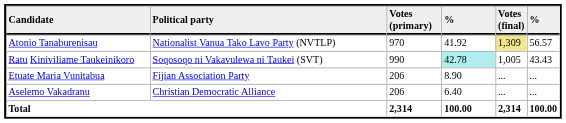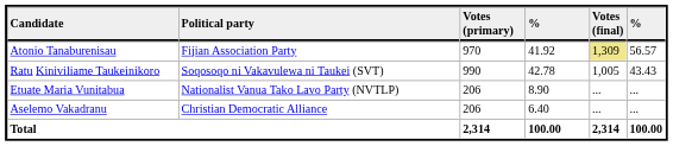 <table table width="70%" border="1" align="center" cellpadding=3 cellspacing=0 style="margin:5px; border:3px solid;">
 <tr>
 <td td width="27%" style="border-bottom:3px solid; background:#efefef;"><strong>Candidate</strong></td>
 <td td width="45%" style="border-bottom:3px solid; background:#efefef;"><strong>Political party</strong></td>
 <td td width="10%" style="border-bottom:3px solid; background:#efefef;"><strong>Votes<br>(primary)</strong></td>
 <td td width="10%" style="border-bottom:3px solid; background:#efefef;"><strong>%</strong></td>
 <td td width="4%" style="border-bottom:3px solid; background:#efefef;"><strong>Votes<br>(final)</strong></td>
 <td td width="4%" style="border-bottom:3px solid; background:#efefef;"><strong>%</strong></td>
 </tr>
 <tr>
 <td><a href='#'>Atonio Tanaburenisau</a></td>
-<td><a href='#'>Nationalist Vanua Tako Lavo Party</a> (NVTLP)</td>
+<td><a href='#'>Fijian Association Party</a></td>
 <td>970</td>
 <td>41.92</td>
 <td style="background: khaki;">1,309</td>
 <td>56.57</td>
 </tr>
 <tr>
 <td><a href='#'>Ratu</a> <a href='#'>Kiniviliame Taukeinikoro</a></td>
 <td><a href='#'>Soqosoqo ni Vakavulewa ni Taukei</a> (SVT)</td>
 <td>990</td>
-<td style="background: paleturquoise;">42.78</td>
+<td>42.78</td>
 <td>1,005</td>
 <td>43.43</td>
 </tr>
 <tr>
 <td><a href='#'>Etuate Maria Vunitabua</a></td>
-<td><a href='#'>Fijian Association Party</a></td>
+<td><a href='#'>Nationalist Vanua Tako Lavo Party</a> (NVTLP)</td>
 <td>206</td>
 <td>8.90</td>
 <td>...</td>
 <td>...</td>
 </tr>
 <tr>
 <td><a href='#'>Aselemo Vakadranu</a></td>
 <td><a href='#'>Christian Democratic Alliance</a></td>
 <td>206</td>
 <td>6.40</td>
 <td>...</td>
 <td>...</td>
 </tr>
 <tr>
 <td colspan=2><strong>Total</strong></td>
 <td><strong>2,314</strong></td>
 <td><strong>100.00</strong></td>
 <td><strong>2,314</strong></td>
 <td><strong>100.00</strong></td>
 </tr>
 <tr>
 </tr>
 </table>
